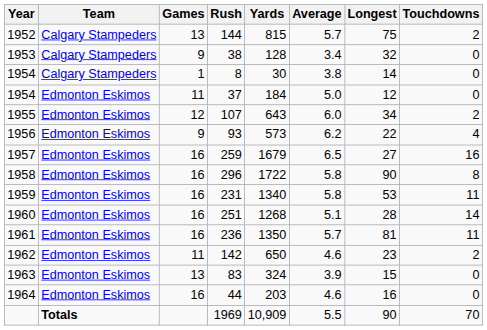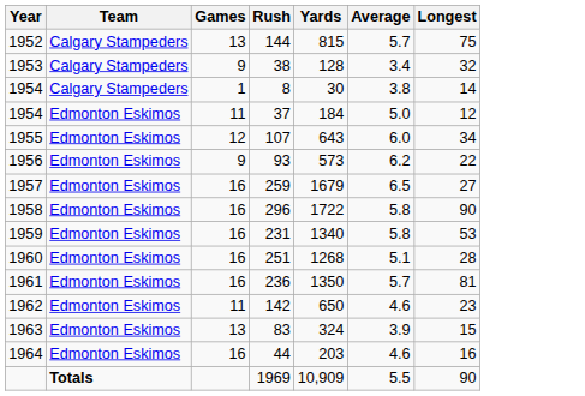 <table class="wikitable" style="text-align: right">
 <tr>
 <th>Year</th>
 <th>Team</th>
 <th>Games</th>
 <th>Rush</th>
 <th>Yards</th>
 <th>Average</th>
 <th>Longest</th>
-<th>Touchdowns</th>
 </tr>
 <tr>
 <td>1952</td>
 <td style="text-align: left"><a href='#'>Calgary Stampeders</a></td>
 <td>13</td>
 <td>144</td>
 <td>815</td>
 <td>5.7</td>
 <td>75</td>
-<td>2</td>
 </tr>
 <tr>
 <td>1953</td>
 <td style="text-align: left"><a href='#'>Calgary Stampeders</a></td>
 <td>9</td>
 <td>38</td>
 <td>128</td>
 <td>3.4</td>
 <td>32</td>
-<td>0</td>
 </tr>
 <tr>
 <td>1954</td>
 <td style="text-align: left"><a href='#'>Calgary Stampeders</a></td>
 <td>1</td>
 <td>8</td>
 <td>30</td>
 <td>3.8</td>
 <td>14</td>
-<td>0</td>
 </tr>
 <tr>
 <td>1954</td>
 <td style="text-align: left"><a href='#'>Edmonton Eskimos</a></td>
 <td>11</td>
 <td>37</td>
 <td>184</td>
 <td>5.0</td>
 <td>12</td>
-<td>0</td>
 </tr>
 <tr>
 <td>1955</td>
 <td style="text-align: left"><a href='#'>Edmonton Eskimos</a></td>
 <td>12</td>
 <td>107</td>
 <td>643</td>
 <td>6.0</td>
 <td>34</td>
-<td>2</td>
 </tr>
 <tr>
 <td>1956</td>
 <td style="text-align: left"><a href='#'>Edmonton Eskimos</a></td>
 <td>9</td>
 <td>93</td>
 <td>573</td>
 <td>6.2</td>
 <td>22</td>
-<td>4</td>
 </tr>
 <tr>
 <td>1957</td>
 <td style="text-align: left"><a href='#'>Edmonton Eskimos</a></td>
 <td>16</td>
 <td>259</td>
 <td>1679</td>
 <td>6.5</td>
 <td>27</td>
-<td>16</td>
 </tr>
 <tr>
 <td>1958</td>
 <td style="text-align: left"><a href='#'>Edmonton Eskimos</a></td>
 <td>16</td>
 <td>296</td>
 <td>1722</td>
 <td>5.8</td>
 <td>90</td>
-<td>8</td>
 </tr>
 <tr>
 <td>1959</td>
 <td style="text-align: left"><a href='#'>Edmonton Eskimos</a></td>
 <td>16</td>
 <td>231</td>
 <td>1340</td>
 <td>5.8</td>
 <td>53</td>
-<td>11</td>
 </tr>
 <tr>
 <td>1960</td>
 <td style="text-align: left"><a href='#'>Edmonton Eskimos</a></td>
 <td>16</td>
 <td>251</td>
 <td>1268</td>
 <td>5.1</td>
 <td>28</td>
-<td>14</td>
 </tr>
 <tr>
 <td>1961</td>
 <td style="text-align: left"><a href='#'>Edmonton Eskimos</a></td>
 <td>16</td>
 <td>236</td>
 <td>1350</td>
 <td>5.7</td>
 <td>81</td>
-<td>11</td>
 </tr>
 <tr>
 <td>1962</td>
 <td style="text-align: left"><a href='#'>Edmonton Eskimos</a></td>
 <td>11</td>
 <td>142</td>
 <td>650</td>
 <td>4.6</td>
 <td>23</td>
-<td>2</td>
 </tr>
 <tr>
 <td>1963</td>
 <td style="text-align: left"><a href='#'>Edmonton Eskimos</a></td>
 <td>13</td>
 <td>83</td>
 <td>324</td>
 <td>3.9</td>
 <td>15</td>
-<td>0</td>
 </tr>
 <tr>
 <td>1964</td>
 <td style="text-align: left"><a href='#'>Edmonton Eskimos</a></td>
 <td>16</td>
 <td>44</td>
 <td>203</td>
 <td>4.6</td>
 <td>16</td>
-<td>0</td>
 </tr>
 <tr>
 <td></td>
 <td style="text-align: left"><strong>Totals</strong></td>
 <td></td>
 <td>1969</td>
 <td>10,909</td>
 <td>5.5</td>
 <td>90</td>
-<td>70</td>
 </tr>
 </table>
